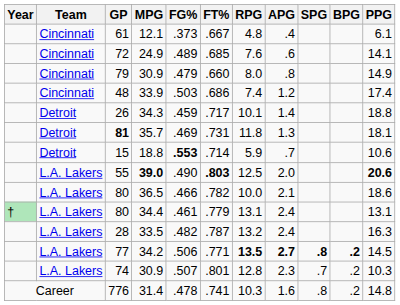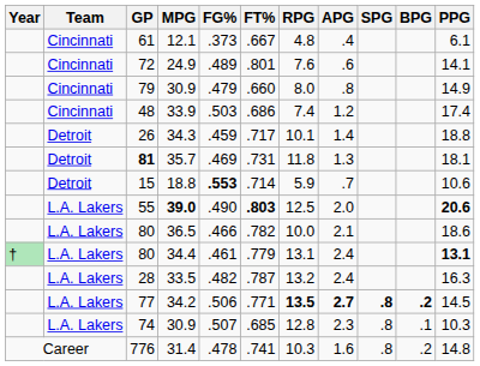 <table class="wikitable sortable" style="font-size:95%; text-align:right;">
 <tr>
 <th>Year</th>
 <th>Team</th>
 <th>GP</th>
 <th>MPG</th>
 <th>FG%</th>
 <th>FT%</th>
 <th>RPG</th>
 <th>APG</th>
 <th>SPG</th>
 <th>BPG</th>
 <th>PPG</th>
 </tr>
 <tr>
 <td style="text-align:left;"></td>
 <td style="text-align:left;"><a href='#'>Cincinnati</a></td>
 <td>61</td>
 <td>12.1</td>
 <td>.373</td>
 <td>.667</td>
 <td>4.8</td>
 <td>.4</td>
 <td></td>
 <td></td>
 <td>6.1</td>
 </tr>
 <tr>
 <td style="text-align:left;"></td>
 <td style="text-align:left;"><a href='#'>Cincinnati</a></td>
 <td>72</td>
 <td>24.9</td>
 <td>.489</td>
-<td>.685</td>
+<td>.801</td>
 <td>7.6</td>
 <td>.6</td>
 <td></td>
 <td></td>
 <td>14.1</td>
 </tr>
 <tr>
 <td style="text-align:left;"></td>
 <td style="text-align:left;"><a href='#'>Cincinnati</a></td>
 <td>79</td>
 <td>30.9</td>
 <td>.479</td>
 <td>.660</td>
 <td>8.0</td>
 <td>.8</td>
 <td></td>
 <td></td>
 <td>14.9</td>
 </tr>
 <tr>
 <td style="text-align:left;"></td>
 <td style="text-align:left;"><a href='#'>Cincinnati</a></td>
 <td>48</td>
 <td>33.9</td>
 <td>.503</td>
 <td>.686</td>
 <td>7.4</td>
 <td>1.2</td>
 <td></td>
 <td></td>
 <td>17.4</td>
 </tr>
 <tr>
 <td style="text-align:left;"></td>
 <td style="text-align:left;"><a href='#'>Detroit</a></td>
 <td>26</td>
 <td>34.3</td>
 <td>.459</td>
 <td>.717</td>
 <td>10.1</td>
 <td>1.4</td>
 <td></td>
 <td></td>
 <td>18.8</td>
 </tr>
 <tr>
 <td style="text-align:left;"></td>
 <td style="text-align:left;"><a href='#'>Detroit</a></td>
 <td><strong>81</strong></td>
 <td>35.7</td>
 <td>.469</td>
 <td>.731</td>
 <td>11.8</td>
 <td>1.3</td>
 <td></td>
 <td></td>
 <td>18.1</td>
 </tr>
 <tr>
 <td style="text-align:left;"></td>
 <td style="text-align:left;"><a href='#'>Detroit</a></td>
 <td>15</td>
 <td>18.8</td>
 <td><strong>.553</strong></td>
 <td>.714</td>
 <td>5.9</td>
 <td>.7</td>
 <td></td>
 <td></td>
 <td>10.6</td>
 </tr>
 <tr>
 <td style="text-align:left;"></td>
 <td style="text-align:left;"><a href='#'>L.A. Lakers</a></td>
 <td>55</td>
 <td><strong>39.0</strong></td>
 <td>.490</td>
 <td><strong>.803</strong></td>
 <td>12.5</td>
 <td>2.0</td>
 <td></td>
 <td></td>
 <td><strong>20.6</strong></td>
 </tr>
 <tr>
 <td style="text-align:left;"></td>
 <td style="text-align:left;"><a href='#'>L.A. Lakers</a></td>
 <td>80</td>
 <td>36.5</td>
 <td>.466</td>
 <td>.782</td>
 <td>10.0</td>
 <td>2.1</td>
 <td></td>
 <td></td>
 <td>18.6</td>
 </tr>
 <tr>
 <td style="text-align:left;background:#afe6ba;">†</td>
 <td style="text-align:left;"><a href='#'>L.A. Lakers</a></td>
 <td>80</td>
 <td>34.4</td>
 <td>.461</td>
 <td>.779</td>
 <td>13.1</td>
 <td>2.4</td>
 <td></td>
 <td></td>
-<td>13.1</td>
+<td><strong>13.1</strong></td>
 </tr>
 <tr>
 <td style="text-align:left;"></td>
 <td style="text-align:left;"><a href='#'>L.A. Lakers</a></td>
 <td>28</td>
 <td>33.5</td>
 <td>.482</td>
 <td>.787</td>
 <td>13.2</td>
 <td>2.4</td>
 <td></td>
 <td></td>
 <td>16.3</td>
 </tr>
 <tr>
 <td style="text-align:left;"></td>
 <td style="text-align:left;"><a href='#'>L.A. Lakers</a></td>
 <td>77</td>
 <td>34.2</td>
 <td>.506</td>
 <td>.771</td>
 <td><strong>13.5</strong></td>
 <td><strong>2.7</strong></td>
 <td><strong>.8</strong></td>
 <td><strong>.2</strong></td>
 <td>14.5</td>
 </tr>
 <tr>
 <td style="text-align:left;"></td>
 <td style="text-align:left;"><a href='#'>L.A. Lakers</a></td>
 <td>74</td>
 <td>30.9</td>
 <td>.507</td>
-<td>.801</td>
+<td>.685</td>
 <td>12.8</td>
 <td>2.3</td>
-<td>.7</td>
-<td>.2</td>
+<td>.8</td>
+<td>.1</td>
 <td>10.3</td>
 </tr>
 <tr class="sortbottom">
 <td style="text-align:center;" colspan="2">Career</td>
 <td>776</td>
 <td>31.4</td>
 <td>.478</td>
 <td>.741</td>
 <td>10.3</td>
 <td>1.6</td>
 <td>.8</td>
 <td>.2</td>
 <td>14.8</td>
 </tr>
 </table>
